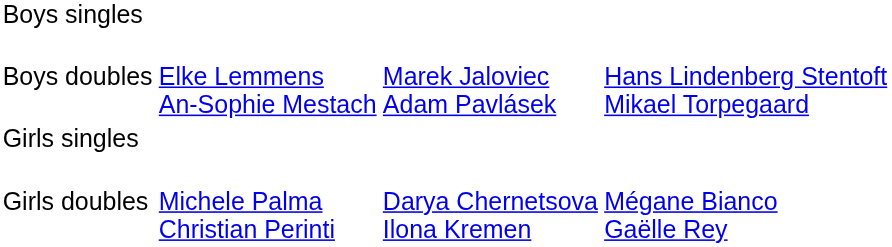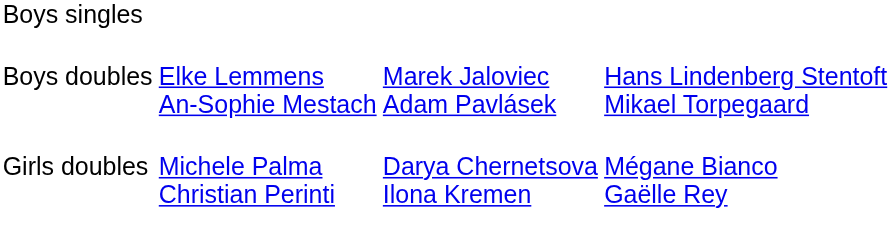 <table>
 <tr>
 <td>Boys singles</td>
 <td></td>
 <td></td>
 <td></td>
 </tr>
 <tr>
 <td>Boys doubles</td>
 <td><br><a href='#'>Elke Lemmens</a><br><a href='#'>An-Sophie Mestach</a></td>
 <td><br><a href='#'>Marek Jaloviec</a><br><a href='#'>Adam Pavlásek</a></td>
 <td><br><a href='#'>Hans Lindenberg Stentoft</a><br><a href='#'>Mikael Torpegaard</a></td>
 </tr>
 <tr>
-<td>Girls singles</td>
-<td></td>
-<td></td>
-<td></td>
-</tr>
-<tr>
 <td>Girls doubles</td>
 <td><br><a href='#'>Michele Palma</a><br><a href='#'>Christian Perinti</a></td>
 <td><br><a href='#'>Darya Chernetsova</a><br><a href='#'>Ilona Kremen</a></td>
 <td><br><a href='#'>Mégane Bianco</a><br><a href='#'>Gaëlle Rey</a></td>
 </tr>
 </table>
